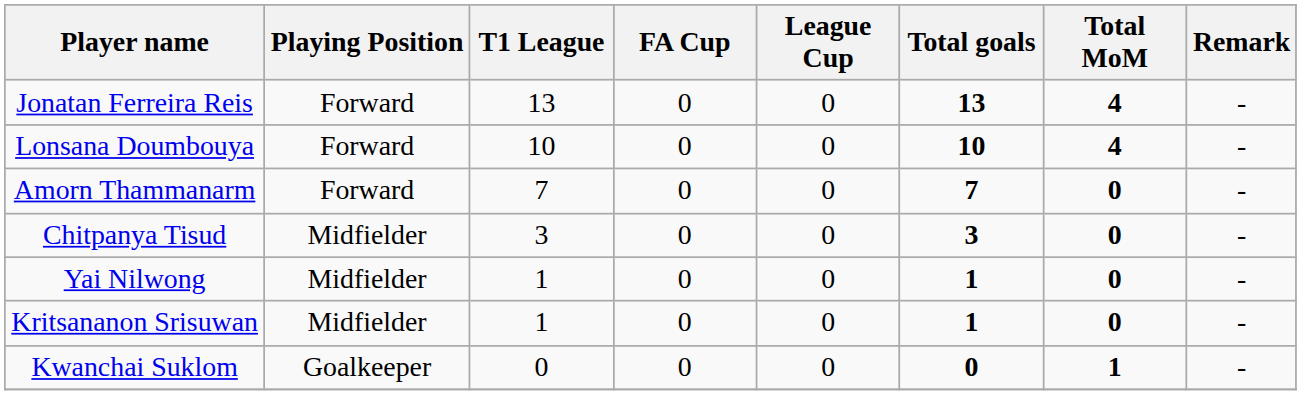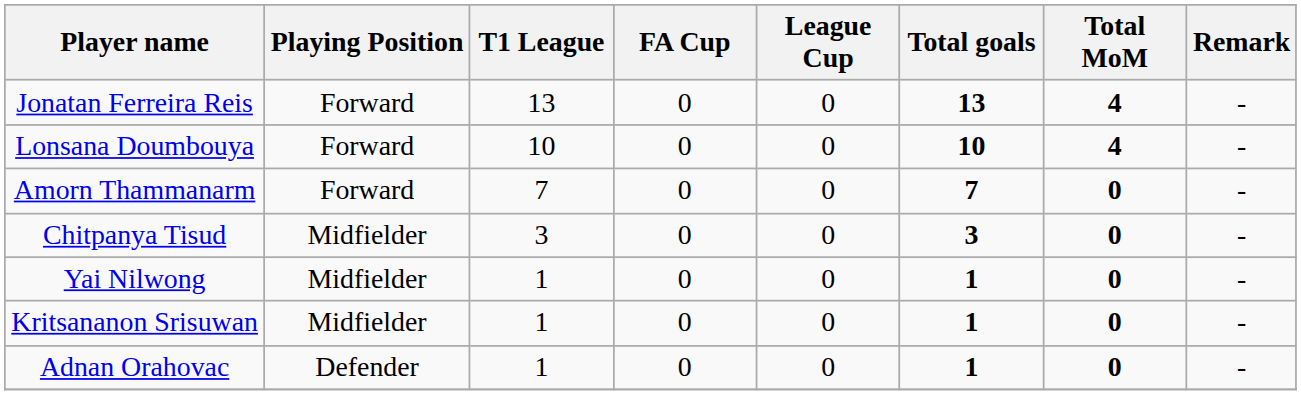 <table class="wikitable sortable" style="text-align:center;">
 <tr>
 <th class="unsortable">Player name</th>
 <th class="unsortable">Playing Position</th>
 <th width=75px>T1 League</th>
 <th width=75px>FA Cup</th>
 <th width=75px>League Cup</th>
 <th width=75px><strong>Total goals</strong></th>
 <th width=75px><strong>Total MoM</strong></th>
 <th class="unsortable">Remark</th>
 </tr>
 <tr>
 <td style="text-align:center;">  <a href='#'>Jonatan Ferreira Reis</a></td>
 <td>Forward</td>
 <td>13</td>
 <td>0</td>
 <td>0</td>
 <td><strong>13</strong></td>
 <td><strong>4</strong></td>
 <td style="text-align:center;">-</td>
 </tr>
 <tr>
 <td style="text-align:center;">  <a href='#'>Lonsana Doumbouya</a></td>
 <td>Forward</td>
 <td>10</td>
 <td>0</td>
 <td>0</td>
 <td><strong>10</strong></td>
 <td><strong>4</strong></td>
 <td style="text-align:center;">-</td>
 </tr>
 <tr>
 <td style="text-align:center;">  <a href='#'>Amorn Thammanarm</a></td>
 <td>Forward</td>
 <td>7</td>
 <td>0</td>
 <td>0</td>
 <td><strong>7</strong></td>
 <td><strong>0</strong></td>
 <td style="text-align:center;">-</td>
 </tr>
 <tr>
 <td style="text-align:center;">  <a href='#'>Chitpanya Tisud</a></td>
 <td>Midfielder</td>
 <td>3</td>
 <td>0</td>
 <td>0</td>
 <td><strong>3</strong></td>
 <td><strong>0</strong></td>
 <td style="text-align:center;">-</td>
 </tr>
 <tr>
 <td style="text-align:center;">  <a href='#'>Yai Nilwong</a></td>
 <td>Midfielder</td>
 <td>1</td>
 <td>0</td>
 <td>0</td>
 <td><strong>1</strong></td>
 <td><strong>0</strong></td>
 <td style="text-align:center;">-</td>
 </tr>
 <tr>
 <td style="text-align:center;">  <a href='#'>Kritsananon Srisuwan</a></td>
 <td>Midfielder</td>
 <td>1</td>
 <td>0</td>
 <td>0</td>
 <td><strong>1</strong></td>
 <td><strong>0</strong></td>
 <td style="text-align:center;">-</td>
 </tr>
 <tr>
-<td style="text-align:center;">  <a href='#'>Kwanchai Suklom</a></td>
-<td>Goalkeeper</td>
+<td style="text-align:center;">  <a href='#'>Adnan Orahovac</a></td>
+<td>Defender</td>
+<td>1</td>
 <td>0</td>
 <td>0</td>
-<td>0</td>
+<td><strong>1</strong></td>
 <td><strong>0</strong></td>
-<td><strong>1</strong></td>
 <td style="text-align:center;">-</td>
 </tr>
 <tr>
 </tr>
 </table>
